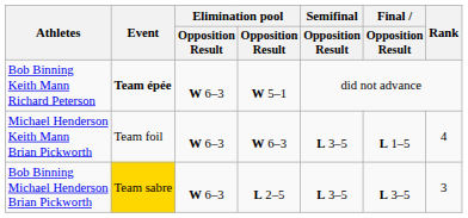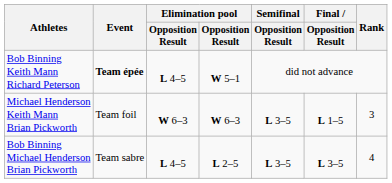 <table class=wikitable style="font-size:90%;text-align:center">
 <tr>
 <th rowspan=2>Athletes</th>
 <th rowspan=2>Event</th>
 <th colspan=2>Elimination pool</th>
 <th>Semifinal</th>
 <th>Final / </th>
 <th rowspan=2>Rank</th>
 </tr>
 <tr style="font-size:95%">
 <th>Opposition<br>Result</th>
 <th>Opposition<br>Result</th>
 <th>Opposition<br>Result</th>
 <th>Opposition<br>Result</th>
 </tr>
 <tr>
 <td style="text-align:left;"><a href='#'>Bob Binning</a><br><a href='#'>Keith Mann</a><br><a href='#'>Richard Peterson</a></td>
 <td style="text-align:left;"><strong>Team épée</strong></td>
-<td><br><strong>W</strong> 6–3</td>
+<td><br><strong>L</strong> 4–5</td>
 <td><br><strong>W</strong> 5–1</td>
 <td colspan=3>did not advance</td>
 </tr>
 <tr>
 <td style="text-align:left;"><a href='#'>Michael Henderson</a><br><a href='#'>Keith Mann</a><br><a href='#'>Brian Pickworth</a></td>
 <td style="text-align:left;">Team foil</td>
 <td><br><strong>W</strong> 6–3</td>
 <td><br><strong>W</strong> 6–3</td>
 <td><br><strong>L</strong> 3–5</td>
 <td><br><strong>L</strong> 1–5</td>
-<td>4</td>
+<td>3</td>
 </tr>
 <tr>
 <td style="text-align:left;"><a href='#'>Bob Binning</a><br><a href='#'>Michael Henderson</a><br><a href='#'>Brian Pickworth</a></td>
-<td style="background: gold; text-align:left;">Team sabre</td>
-<td><br><strong>W</strong> 6–3</td>
+<td style="text-align:left;">Team sabre</td>
+<td><br><strong>L</strong> 4–5</td>
 <td><br><strong>L</strong> 2–5</td>
 <td><br><strong>L</strong> 3–5</td>
 <td><br><strong>L</strong> 3–5</td>
-<td>3</td>
+<td>4</td>
 </tr>
 </table>
